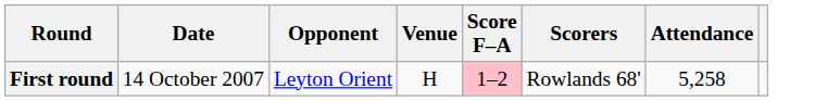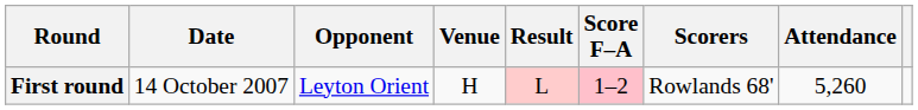 <table class="wikitable plainrowheaders" style="text-align:center">
 <tr>
 <th scope="col">Round</th>
 <th scope="col">Date</th>
 <th scope="col">Opponent</th>
 <th scope="col">Venue</th>
+<th scope="col">Result</th>
 <th scope="col">Score<br>F–A</th>
 <th scope="col">Scorers</th>
 <th scope="col">Attendance</th>
 <th scope="col"></th>
 </tr>
 <tr>
 <th scope=row>First round</th>
 <td align=left>14 October 2007</td>
 <td align=left><a href='#'>Leyton Orient</a></td>
 <td>H</td>
+<td bgcolor=#FFCCCC>L</td>
 <td style="background: pink;">1–2</td>
 <td>Rowlands 68'</td>
-<td>5,258</td>
+<td>5,260</td>
 <td></td>
 </tr>
 </table>
